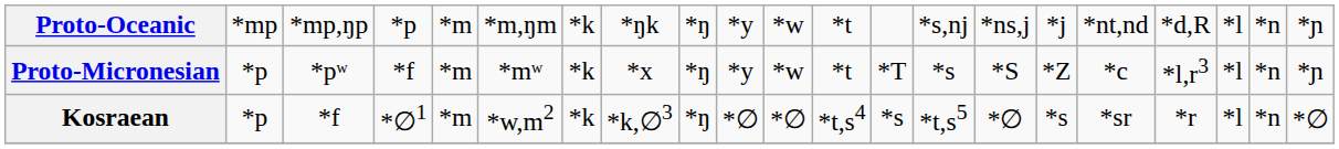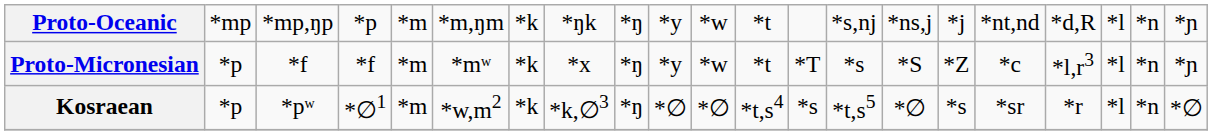 <table class="wikitable" style=text-align:center>
 <tr>
 <th><a href='#'>Proto-Oceanic</a></th>
 <td>*mp</td>
 <td>*mp,ŋp</td>
 <td>*p</td>
 <td>*m</td>
 <td>*m,ŋm</td>
 <td>*k</td>
 <td>*ŋk</td>
 <td>*ŋ</td>
 <td>*y</td>
 <td>*w</td>
 <td>*t</td>
 <td></td>
 <td>*s,nj</td>
 <td>*ns,j</td>
 <td>*j</td>
 <td>*nt,nd</td>
 <td>*d,R</td>
 <td>*l</td>
 <td>*n</td>
 <td>*ɲ</td>
 </tr>
 <tr>
 <th><a href='#'>Proto-Micronesian</a></th>
 <td>*p</td>
-<td>*pʷ</td>
+<td>*f</td>
 <td>*f</td>
 <td>*m</td>
 <td>*mʷ</td>
 <td>*k</td>
 <td>*x</td>
 <td>*ŋ</td>
 <td>*y</td>
 <td>*w</td>
 <td>*t</td>
 <td>*T</td>
 <td>*s</td>
 <td>*S</td>
 <td>*Z</td>
 <td>*c</td>
 <td>*l,r<sup>3</sup></td>
 <td>*l</td>
 <td>*n</td>
 <td>*ɲ</td>
 </tr>
 <tr>
 <th>Kosraean</th>
 <td>*p</td>
-<td>*f</td>
+<td>*pʷ</td>
 <td>*∅<sup>1</sup></td>
 <td>*m</td>
 <td>*w,m<sup>2</sup></td>
 <td>*k</td>
 <td>*k,∅<sup>3</sup></td>
 <td>*ŋ</td>
 <td>*∅</td>
 <td>*∅</td>
 <td>*t,s<sup>4</sup></td>
 <td>*s</td>
 <td>*t,s<sup>5</sup></td>
 <td>*∅</td>
 <td>*s</td>
 <td>*sr</td>
 <td>*r</td>
 <td>*l</td>
 <td>*n</td>
 <td>*∅</td>
 </tr>
 <tr>
 </tr>
 </table>
